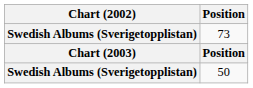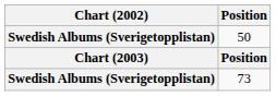 <table class="wikitable plainrowheaders" style="text-align:center">
 <tr>
 <th>Chart (2002)</th>
 <th>Position</th>
 </tr>
 <tr>
 <th scope="row">Swedish Albums (Sverigetopplistan)</th>
-<td>73</td>
+<td>50</td>
 </tr>
 <tr>
 <th>Chart (2003)</th>
 <th>Position</th>
 </tr>
 <tr>
 <th scope="row">Swedish Albums (Sverigetopplistan)</th>
-<td>50</td>
+<td>73</td>
 </tr>
 </table>
